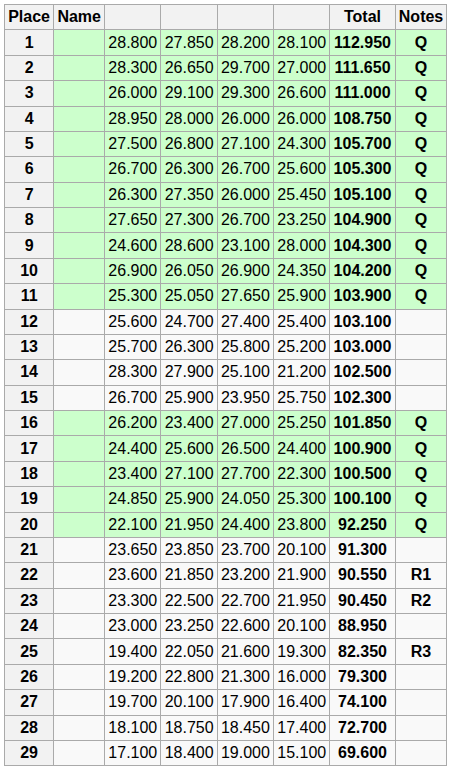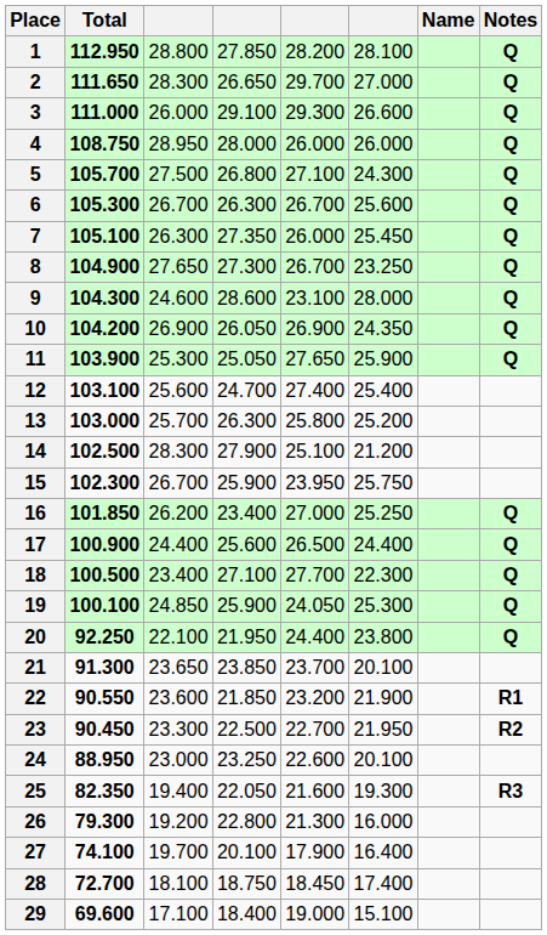 <table class="wikitable sortable" style="text-align:center">
 <tr>
 <th scope=col>Place</th>
-<th scope=col>Name</th>
+<th scope=col>Total</th>
 <th scope=col></th>
 <th scope=col></th>
 <th scope=col></th>
 <th scope=col></th>
-<th scope=col>Total</th>
+<th scope=col>Name</th>
 <th>Notes</th>
 </tr>
 <tr bgcolor=#ccffcc>
 <th scope=row>1</th>
-<td align=left></td>
+<td><strong>112.950</strong></td>
 <td>28.800</td>
 <td>27.850</td>
 <td>28.200</td>
 <td>28.100</td>
-<td><strong>112.950</strong></td>
+<td align=left></td>
 <td><strong>Q</strong></td>
 </tr>
 <tr bgcolor=#ccffcc>
 <th scope=row>2</th>
-<td align=left></td>
+<td><strong>111.650</strong></td>
 <td>28.300</td>
 <td>26.650</td>
 <td>29.700</td>
 <td>27.000</td>
-<td><strong>111.650</strong></td>
+<td align=left></td>
 <td><strong>Q</strong></td>
 </tr>
 <tr bgcolor=#ccffcc>
 <th scope=row>3</th>
-<td align=left></td>
+<td><strong>111.000</strong></td>
 <td>26.000</td>
 <td>29.100</td>
 <td>29.300</td>
 <td>26.600</td>
-<td><strong>111.000</strong></td>
+<td align=left></td>
 <td><strong>Q</strong></td>
 </tr>
 <tr bgcolor=#ccffcc>
 <th scope=row>4</th>
-<td align=left></td>
+<td><strong>108.750</strong></td>
 <td>28.950</td>
 <td>28.000</td>
 <td>26.000</td>
 <td>26.000</td>
-<td><strong>108.750</strong></td>
+<td align=left></td>
 <td><strong>Q</strong></td>
 </tr>
 <tr bgcolor=#ccffcc>
 <th scope=row>5</th>
-<td align=left></td>
+<td><strong>105.700</strong></td>
 <td>27.500</td>
 <td>26.800</td>
 <td>27.100</td>
 <td>24.300</td>
-<td><strong>105.700</strong></td>
+<td align=left></td>
 <td><strong>Q</strong></td>
 </tr>
 <tr bgcolor=#ccffcc>
 <th scope=row>6</th>
-<td align=left></td>
+<td><strong>105.300</strong></td>
 <td>26.700</td>
 <td>26.300</td>
 <td>26.700</td>
 <td>25.600</td>
-<td><strong>105.300</strong></td>
+<td align=left></td>
 <td><strong>Q</strong></td>
 </tr>
 <tr bgcolor=#ccffcc>
 <th scope=row>7</th>
-<td align=left></td>
+<td><strong>105.100</strong></td>
 <td>26.300</td>
 <td>27.350</td>
 <td>26.000</td>
 <td>25.450</td>
-<td><strong>105.100</strong></td>
+<td align=left></td>
 <td><strong>Q</strong></td>
 </tr>
 <tr bgcolor=#ccffcc>
 <th scope=row>8</th>
-<td align=left></td>
+<td><strong>104.900</strong></td>
 <td>27.650</td>
 <td>27.300</td>
 <td>26.700</td>
 <td>23.250</td>
-<td><strong>104.900</strong></td>
+<td align=left></td>
 <td><strong>Q</strong></td>
 </tr>
 <tr bgcolor=#ccffcc>
 <th scope=row>9</th>
-<td align=left></td>
+<td><strong>104.300</strong></td>
 <td>24.600</td>
 <td>28.600</td>
 <td>23.100</td>
 <td>28.000</td>
-<td><strong>104.300</strong></td>
+<td align=left></td>
 <td><strong>Q</strong></td>
 </tr>
 <tr bgcolor=#ccffcc>
 <th scope=row>10</th>
-<td align=left></td>
+<td><strong>104.200</strong></td>
 <td>26.900</td>
 <td>26.050</td>
 <td>26.900</td>
 <td>24.350</td>
-<td><strong>104.200</strong></td>
+<td align=left></td>
 <td><strong>Q</strong></td>
 </tr>
 <tr bgcolor=#ccffcc>
 <th scope=row>11</th>
-<td align=left></td>
+<td><strong>103.900</strong></td>
 <td>25.300</td>
 <td>25.050</td>
 <td>27.650</td>
 <td>25.900</td>
-<td><strong>103.900</strong></td>
+<td align=left></td>
 <td><strong>Q</strong></td>
 </tr>
 <tr>
 <th scope=row>12</th>
-<td align=left></td>
+<td><strong>103.100</strong></td>
 <td>25.600</td>
 <td>24.700</td>
 <td>27.400</td>
 <td>25.400</td>
-<td><strong>103.100</strong></td>
+<td align=left></td>
 <td></td>
 </tr>
 <tr>
 <th scope=row>13</th>
-<td align=left></td>
+<td><strong>103.000</strong></td>
 <td>25.700</td>
 <td>26.300</td>
 <td>25.800</td>
 <td>25.200</td>
-<td><strong>103.000</strong></td>
+<td align=left></td>
 <td></td>
 </tr>
 <tr>
 <th scope=row>14</th>
-<td align=left></td>
+<td><strong>102.500</strong></td>
 <td>28.300</td>
 <td>27.900</td>
 <td>25.100</td>
 <td>21.200</td>
-<td><strong>102.500</strong></td>
+<td align=left></td>
 <td></td>
 </tr>
 <tr>
 <th scope=row>15</th>
-<td align=left></td>
+<td><strong>102.300</strong></td>
 <td>26.700</td>
 <td>25.900</td>
 <td>23.950</td>
 <td>25.750</td>
-<td><strong>102.300</strong></td>
+<td align=left></td>
 <td></td>
 </tr>
 <tr bgcolor=#ccffcc>
 <th scope=row>16</th>
-<td align=left></td>
+<td><strong>101.850</strong></td>
 <td>26.200</td>
 <td>23.400</td>
 <td>27.000</td>
 <td>25.250</td>
-<td><strong>101.850</strong></td>
+<td align=left></td>
 <td><strong>Q</strong></td>
 </tr>
 <tr bgcolor=#ccffcc>
 <th scope=row>17</th>
-<td align=left></td>
+<td><strong>100.900</strong></td>
 <td>24.400</td>
 <td>25.600</td>
 <td>26.500</td>
 <td>24.400</td>
-<td><strong>100.900</strong></td>
+<td align=left></td>
 <td><strong>Q</strong></td>
 </tr>
 <tr bgcolor=#ccffcc>
 <th scope=row>18</th>
-<td align=left></td>
+<td><strong>100.500</strong></td>
 <td>23.400</td>
 <td>27.100</td>
 <td>27.700</td>
 <td>22.300</td>
-<td><strong>100.500</strong></td>
+<td align=left></td>
 <td><strong>Q</strong></td>
 </tr>
 <tr bgcolor=#ccffcc>
 <th scope=row>19</th>
-<td align=left></td>
+<td><strong>100.100</strong></td>
 <td>24.850</td>
 <td>25.900</td>
 <td>24.050</td>
 <td>25.300</td>
-<td><strong>100.100</strong></td>
+<td align=left></td>
 <td><strong>Q</strong></td>
 </tr>
 <tr bgcolor=#ccffcc>
 <th scope=row>20</th>
-<td align=left></td>
+<td><strong>92.250</strong></td>
 <td>22.100</td>
 <td>21.950</td>
 <td>24.400</td>
 <td>23.800</td>
-<td><strong>92.250</strong></td>
+<td align=left></td>
 <td><strong>Q</strong></td>
 </tr>
 <tr>
 <th scope=row>21</th>
-<td align=left></td>
+<td><strong>91.300</strong></td>
 <td>23.650</td>
 <td>23.850</td>
 <td>23.700</td>
 <td>20.100</td>
-<td><strong>91.300</strong></td>
+<td align=left></td>
 <td></td>
 </tr>
 <tr>
 <th scope=row>22</th>
-<td align=left></td>
+<td><strong>90.550</strong></td>
 <td>23.600</td>
 <td>21.850</td>
 <td>23.200</td>
 <td>21.900</td>
-<td><strong>90.550</strong></td>
+<td align=left></td>
 <td><strong>R1</strong></td>
 </tr>
 <tr>
 <th scope=row>23</th>
-<td align=left></td>
+<td><strong>90.450</strong></td>
 <td>23.300</td>
 <td>22.500</td>
 <td>22.700</td>
 <td>21.950</td>
-<td><strong>90.450</strong></td>
+<td align=left></td>
 <td><strong>R2</strong></td>
 </tr>
 <tr>
 <th scope=row>24</th>
-<td align=left></td>
+<td><strong>88.950</strong></td>
 <td>23.000</td>
 <td>23.250</td>
 <td>22.600</td>
 <td>20.100</td>
-<td><strong>88.950</strong></td>
+<td align=left></td>
 <td></td>
 </tr>
 <tr>
 <th scope=row>25</th>
-<td align=left></td>
+<td><strong>82.350</strong></td>
 <td>19.400</td>
 <td>22.050</td>
 <td>21.600</td>
 <td>19.300</td>
-<td><strong>82.350</strong></td>
+<td align=left></td>
 <td><strong>R3</strong></td>
 </tr>
 <tr>
 <th scope=row>26</th>
-<td align=left></td>
+<td><strong>79.300</strong></td>
 <td>19.200</td>
 <td>22.800</td>
 <td>21.300</td>
 <td>16.000</td>
-<td><strong>79.300</strong></td>
+<td align=left></td>
 <td></td>
 </tr>
 <tr>
 <th scope=row>27</th>
-<td align=left></td>
+<td><strong>74.100</strong></td>
 <td>19.700</td>
 <td>20.100</td>
 <td>17.900</td>
 <td>16.400</td>
-<td><strong>74.100</strong></td>
+<td align=left></td>
 <td></td>
 </tr>
 <tr>
 <th scope=row>28</th>
-<td align=left></td>
+<td><strong>72.700</strong></td>
 <td>18.100</td>
 <td>18.750</td>
 <td>18.450</td>
 <td>17.400</td>
-<td><strong>72.700</strong></td>
+<td align=left></td>
 <td></td>
 </tr>
 <tr>
 <th scope=row>29</th>
-<td align=left></td>
+<td><strong>69.600</strong></td>
 <td>17.100</td>
 <td>18.400</td>
 <td>19.000</td>
 <td>15.100</td>
-<td><strong>69.600</strong></td>
+<td align=left></td>
 <td></td>
 </tr>
 </table>
